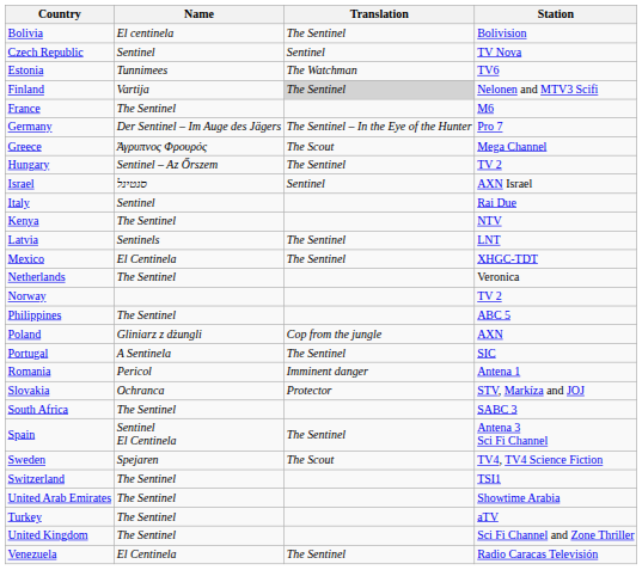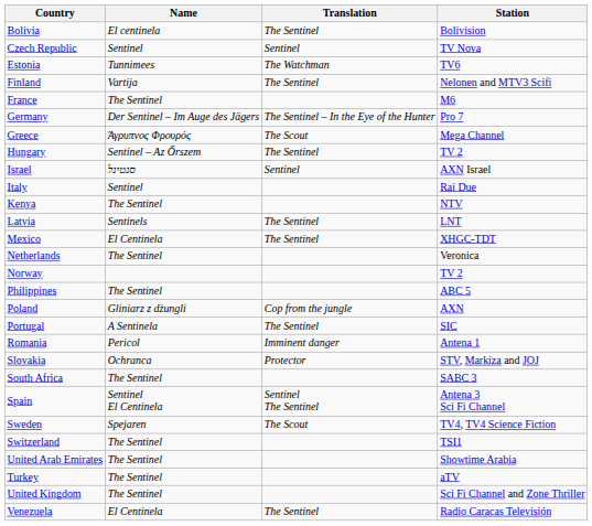 <table class="wikitable">
 <tr>
 <th>Country</th>
 <th>Name</th>
 <th>Translation</th>
 <th>Station</th>
 </tr>
 <tr>
 <td><a href='#'>Bolivia</a></td>
 <td><em>El centinela</em></td>
 <td><em>The Sentinel</em></td>
 <td><a href='#'>Bolivision</a></td>
 </tr>
 <tr>
 <td><a href='#'>Czech Republic</a></td>
 <td><em>Sentinel</em></td>
 <td><em>Sentinel</em></td>
 <td><a href='#'>TV Nova</a></td>
 </tr>
 <tr>
 <td><a href='#'>Estonia</a></td>
 <td><em>Tunnimees</em></td>
 <td><em>The Watchman</em></td>
 <td><a href='#'>TV6</a></td>
 </tr>
 <tr>
 <td><a href='#'>Finland</a></td>
 <td><em>Vartija</em></td>
-<td style="background: lightgrey;"><em>The Sentinel</em></td>
+<td><em>The Sentinel</em></td>
 <td><a href='#'>Nelonen</a> and <a href='#'>MTV3 Scifi</a></td>
 </tr>
 <tr>
 <td><a href='#'>France</a></td>
 <td><em>The Sentinel</em></td>
 <td><em> </em></td>
 <td><a href='#'>M6</a></td>
 </tr>
 <tr>
 <td><a href='#'>Germany</a></td>
 <td><em>Der Sentinel – Im Auge des Jägers</em></td>
 <td><em>The Sentinel – In the Eye of the Hunter</em></td>
 <td><a href='#'>Pro 7</a></td>
 </tr>
 <tr>
 <td><a href='#'>Greece</a></td>
 <td><em>Άγρυπνος Φρουρός</em></td>
 <td><em>The Scout</em></td>
 <td><a href='#'>Mega Channel</a></td>
 </tr>
 <tr>
 <td><a href='#'>Hungary</a></td>
 <td><em>Sentinel – Az Őrszem</em></td>
 <td><em>The Sentinel</em></td>
 <td><a href='#'>TV 2</a></td>
 </tr>
 <tr>
 <td><a href='#'>Israel</a></td>
 <td><em>סנטינל</em></td>
 <td><em>Sentinel</em></td>
 <td><a href='#'>AXN</a> Israel</td>
 </tr>
 <tr>
 <td><a href='#'>Italy</a></td>
 <td><em>Sentinel</em></td>
 <td></td>
 <td><a href='#'>Rai Due</a></td>
 </tr>
 <tr>
 <td><a href='#'>Kenya</a></td>
 <td><em>The Sentinel</em></td>
 <td></td>
 <td><a href='#'>NTV</a></td>
 </tr>
 <tr>
 <td><a href='#'>Latvia</a></td>
 <td><em>Sentinels</em></td>
 <td><em>The Sentinel</em></td>
 <td><a href='#'>LNT</a></td>
 </tr>
 <tr>
 <td><a href='#'>Mexico</a></td>
 <td><em>El Centinela</em></td>
 <td><em>The Sentinel</em></td>
 <td><a href='#'>XHGC-TDT</a></td>
 </tr>
 <tr>
 <td><a href='#'>Netherlands</a></td>
 <td><em>The Sentinel</em></td>
 <td></td>
 <td>Veronica</td>
 </tr>
 <tr>
 <td><a href='#'>Norway</a></td>
 <td></td>
 <td></td>
 <td><a href='#'>TV 2</a></td>
 </tr>
 <tr>
 <td><a href='#'>Philippines</a></td>
 <td><em>The Sentinel</em></td>
 <td></td>
 <td><a href='#'>ABC 5</a></td>
 </tr>
 <tr>
 <td><a href='#'>Poland</a></td>
 <td><em>Gliniarz z dżungli</em></td>
 <td><em>Cop from the jungle</em></td>
 <td><a href='#'>AXN</a></td>
 </tr>
 <tr>
 <td><a href='#'>Portugal</a></td>
 <td><em>A Sentinela</em></td>
 <td><em>The Sentinel</em></td>
 <td><a href='#'>SIC</a></td>
 </tr>
 <tr>
 <td><a href='#'>Romania</a></td>
 <td><em>Pericol </em></td>
 <td><em>Imminent danger</em></td>
 <td><a href='#'>Antena 1</a></td>
 </tr>
 <tr>
 <td><a href='#'>Slovakia</a></td>
 <td><em>Ochranca</em></td>
 <td><em>Protector</em></td>
 <td><a href='#'>STV</a>, <a href='#'>Markíza</a> and <a href='#'>JOJ</a></td>
 </tr>
 <tr>
 <td><a href='#'>South Africa</a></td>
 <td><em>The Sentinel</em></td>
 <td></td>
 <td><a href='#'>SABC 3</a></td>
 </tr>
 <tr>
 <td><a href='#'>Spain</a></td>
 <td><em>Sentinel</em> <br><em>El Centinela</em></td>
-<td><em>The Sentinel</em></td>
+<td><em>Sentinel</em><br><em>The Sentinel</em></td>
 <td><a href='#'>Antena 3</a><br> <a href='#'>Sci Fi Channel</a></td>
 </tr>
 <tr>
 <td><a href='#'>Sweden</a></td>
 <td><em>Spejaren</em></td>
 <td><em>The Scout</em></td>
 <td><a href='#'>TV4</a>, <a href='#'>TV4 Science Fiction</a></td>
 </tr>
 <tr>
 <td><a href='#'>Switzerland</a></td>
 <td><em>The Sentinel</em></td>
 <td></td>
 <td><a href='#'>TSI1</a></td>
 </tr>
 <tr>
 <td><a href='#'>United Arab Emirates</a></td>
 <td><em>The Sentinel</em></td>
 <td></td>
 <td><a href='#'>Showtime Arabia</a></td>
 </tr>
 <tr>
 <td><a href='#'>Turkey</a></td>
 <td><em>The Sentinel</em></td>
 <td></td>
 <td><a href='#'>aTV</a></td>
 </tr>
 <tr>
 <td><a href='#'>United Kingdom</a></td>
 <td><em>The Sentinel</em></td>
 <td></td>
 <td><a href='#'>Sci Fi Channel</a> and <a href='#'>Zone Thriller</a></td>
 </tr>
 <tr>
 <td><a href='#'>Venezuela</a></td>
 <td><em>El Centinela</em></td>
 <td><em>The Sentinel</em></td>
 <td><a href='#'>Radio Caracas Televisión</a></td>
 </tr>
 </table>
